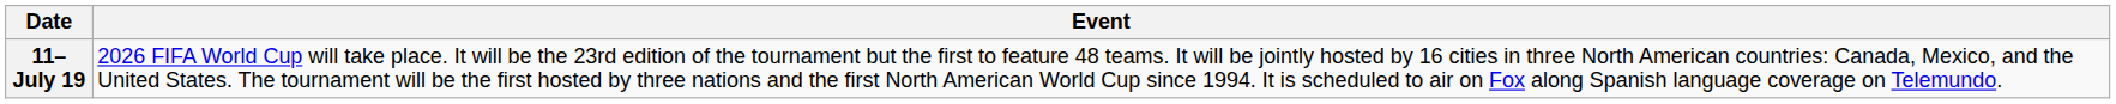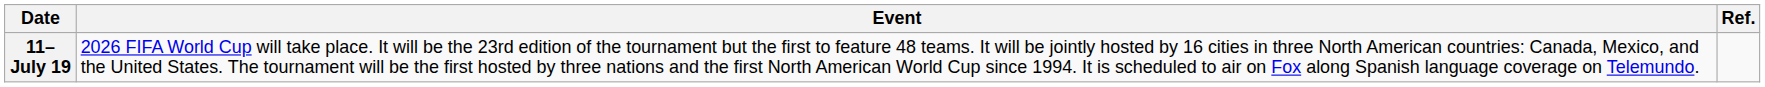 <table class="wikitable sortable">
 <tr>
 <th>Date</th>
 <th>Event</th>
+<th>Ref.</th>
 </tr>
 <tr>
 <th>11–July 19</th>
 <td><a href='#'>2026 FIFA World Cup</a> will take place. It will be the 23rd edition of the tournament but the first to feature 48 teams. It will be jointly hosted by 16 cities in three North American countries: Canada, Mexico, and the United States. The tournament will be the first hosted by three nations and the first North American World Cup since 1994. It is scheduled to air on <a href='#'>Fox</a> along Spanish language coverage on <a href='#'>Telemundo</a>.</td>
+<td></td>
 </tr>
 </table>
